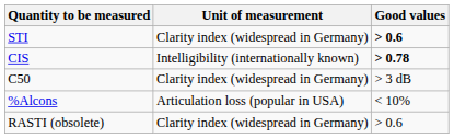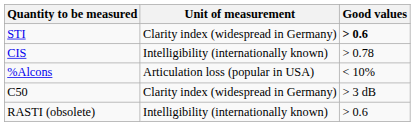 <table class="wikitable">
 <tr>
 <th>Quantity to be measured</th>
 <th>Unit of measurement</th>
 <th>Good values</th>
 </tr>
 <tr>
 <td><a href='#'>STI</a></td>
 <td>Clarity index (widespread in Germany)</td>
 <td><strong>> 0.6</strong></td>
 </tr>
 <tr>
 <td><a href='#'>CIS</a></td>
 <td>Intelligibility (internationally known)</td>
-<td><strong>> 0.78</strong></td>
+<td>> 0.78</td>
+</tr>
+<tr>
+<td><a href='#'>%Alcons</a></td>
+<td>Articulation loss (popular in USA)</td>
+<td>< 10%</td>
 </tr>
 <tr>
 <td>C50</td>
 <td>Clarity index (widespread in Germany)</td>
 <td>> 3 dB</td>
 </tr>
 <tr>
-<td><a href='#'>%Alcons</a></td>
-<td>Articulation loss (popular in USA)</td>
-<td>< 10%</td>
-</tr>
-<tr>
 <td>RASTI (obsolete)</td>
-<td>Clarity index (widespread in Germany)</td>
+<td>Intelligibility (internationally known)</td>
 <td>> 0.6</td>
 </tr>
 </table>
